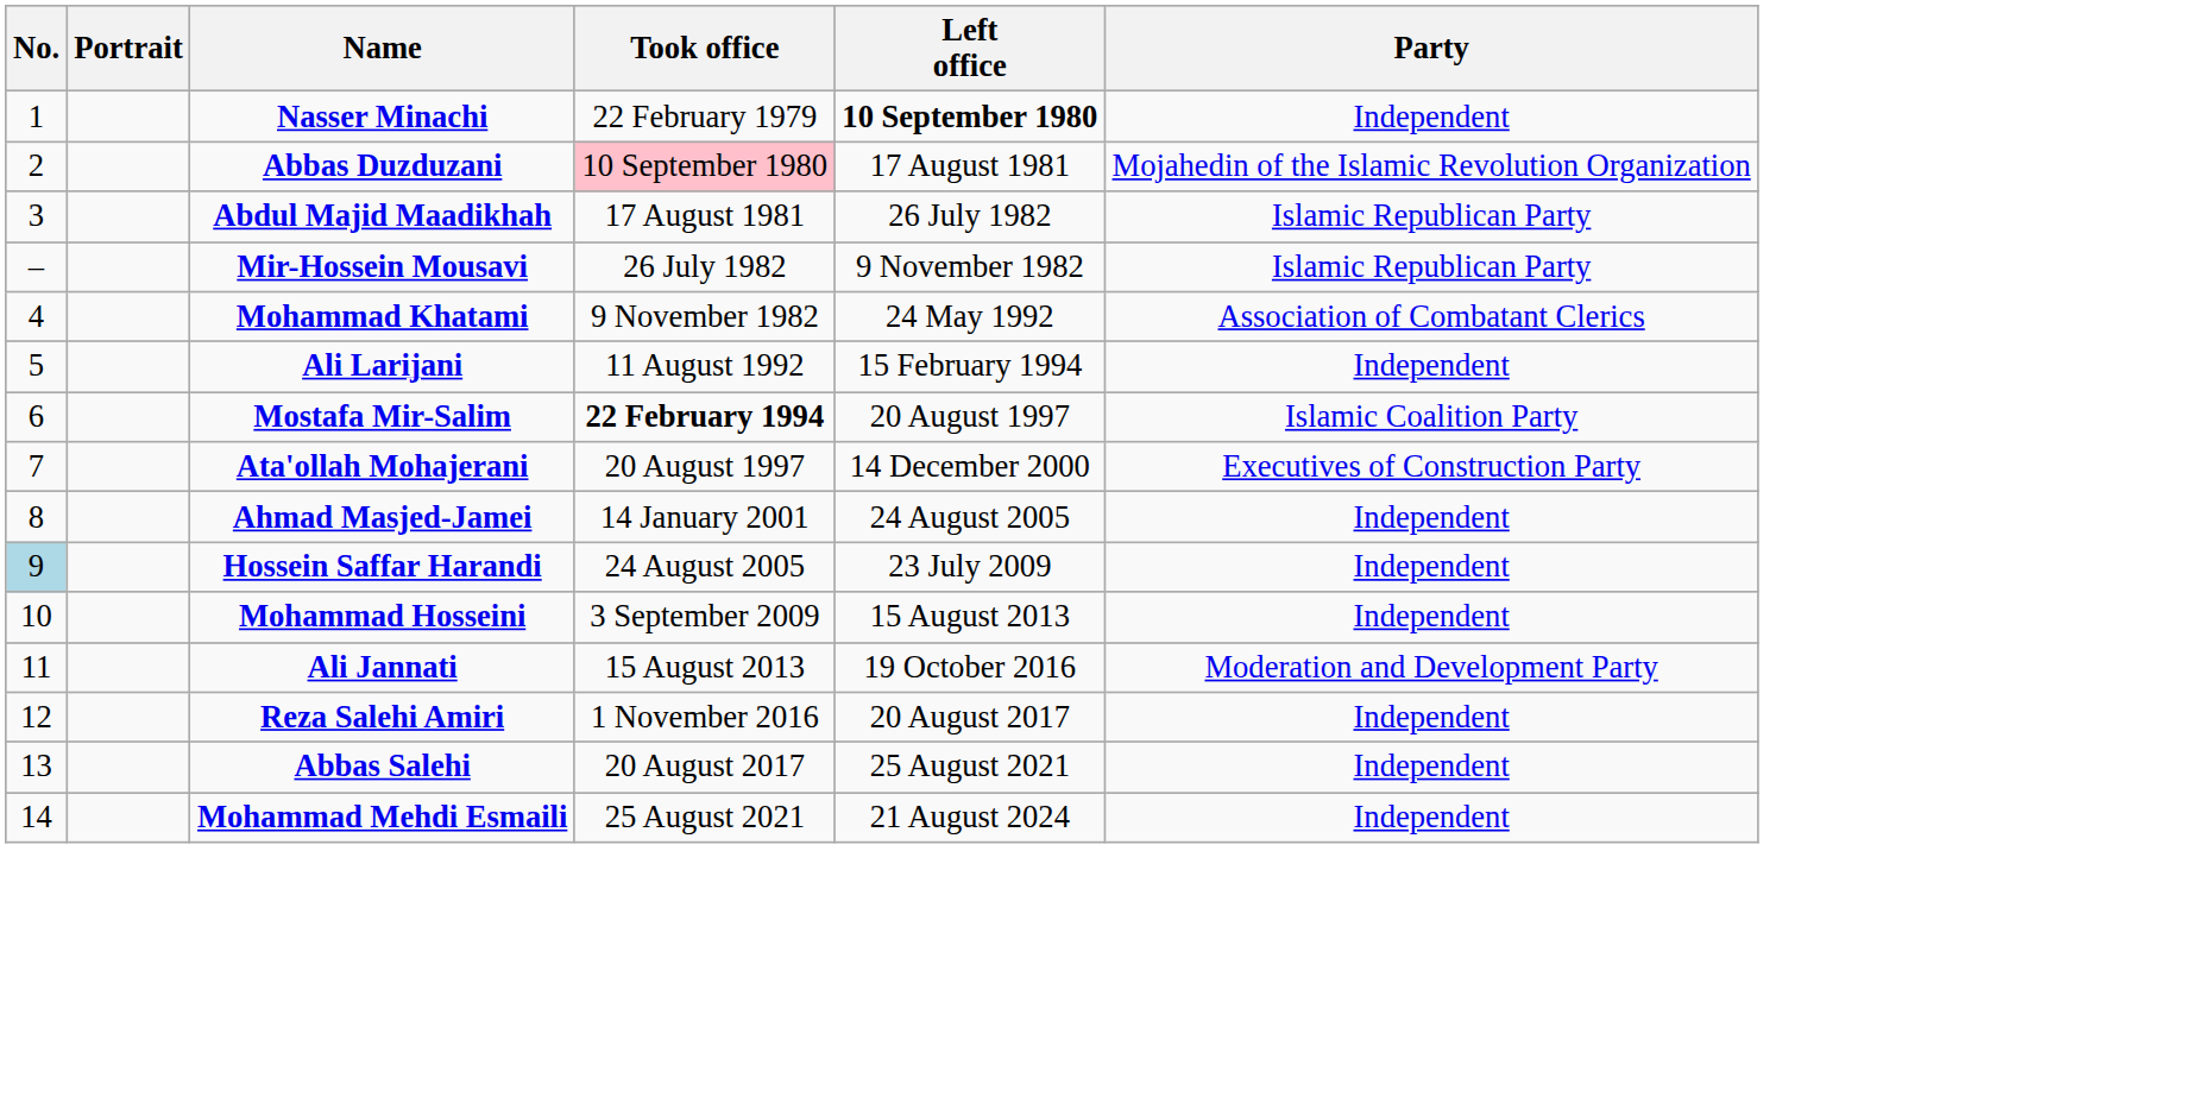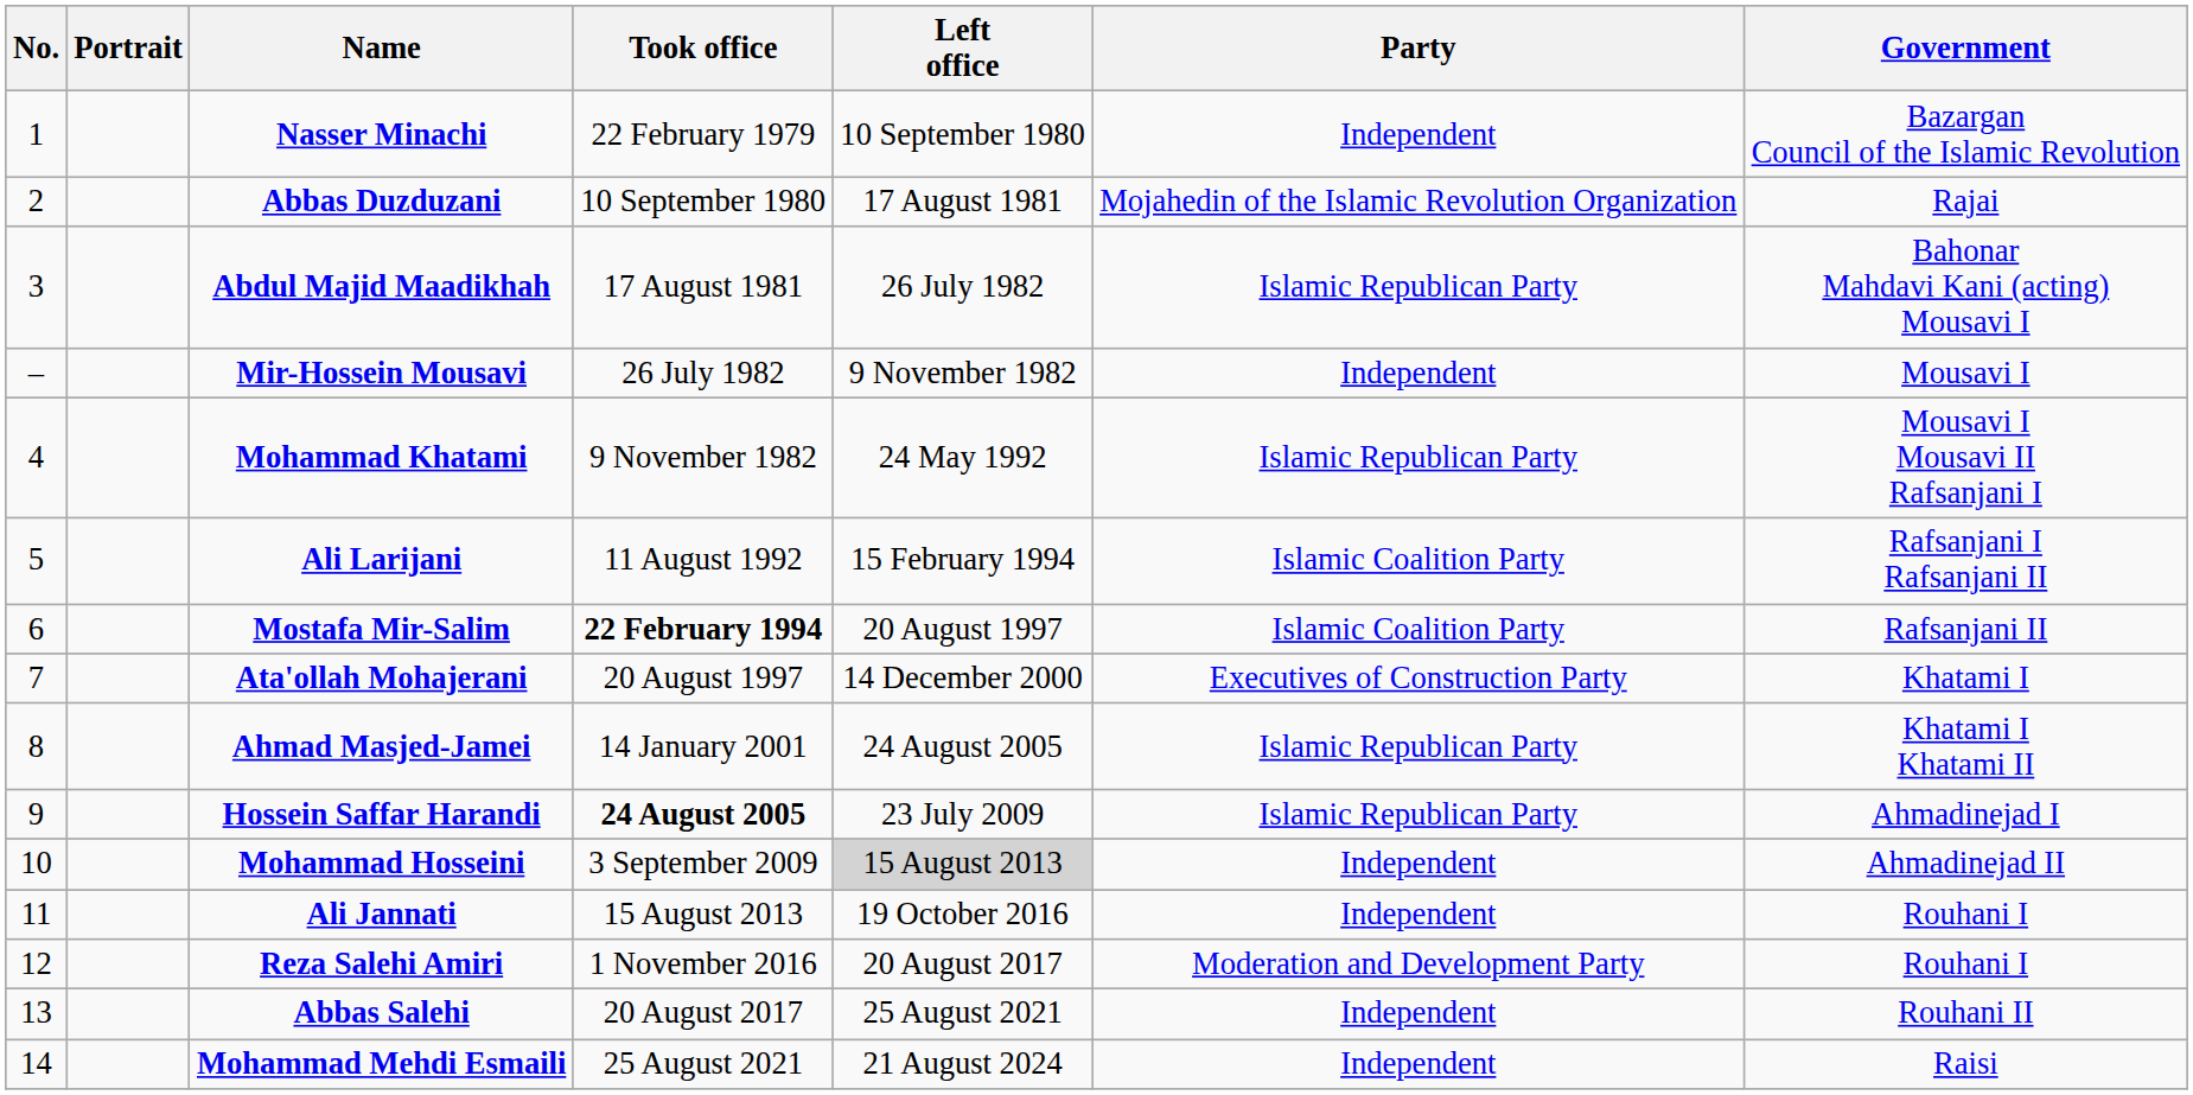 <table class="wikitable" style="text-align:center;">
 <tr>
 <th>No.</th>
 <th>Portrait</th>
 <th>Name</th>
 <th>Took office</th>
 <th>Left<br>office</th>
 <th>Party</th>
+<th><a href='#'>Government</a></th>
 </tr>
 <tr>
 <td>1</td>
 <td></td>
 <td><strong><a href='#'>Nasser Minachi</a></strong></td>
 <td>22 February 1979</td>
-<td><strong>10 September 1980</strong></td>
+<td>10 September 1980</td>
 <td><a href='#'>Independent</a></td>
+<td><a href='#'>Bazargan</a><br><a href='#'>Council of the Islamic Revolution</a></td>
 </tr>
 <tr>
 <td>2</td>
 <td></td>
 <td><strong><a href='#'>Abbas Duzduzani</a></strong></td>
-<td style="background: pink;">10 September 1980</td>
+<td>10 September 1980</td>
 <td>17 August 1981</td>
 <td><a href='#'>Mojahedin of the Islamic Revolution Organization</a></td>
+<td><a href='#'>Rajai</a></td>
 </tr>
 <tr>
 <td>3</td>
 <td></td>
 <td><strong><a href='#'>Abdul Majid Maadikhah</a></strong></td>
 <td>17 August 1981</td>
 <td>26 July 1982</td>
 <td><a href='#'>Islamic Republican Party</a></td>
+<td><a href='#'>Bahonar</a><br><a href='#'>Mahdavi Kani (acting)</a><br><a href='#'>Mousavi I</a></td>
 </tr>
 <tr>
 <td>–</td>
 <td></td>
 <td><strong><a href='#'>Mir-Hossein Mousavi</a></strong></td>
 <td>26 July 1982</td>
 <td>9 November 1982</td>
-<td><a href='#'>Islamic Republican Party</a></td>
+<td><a href='#'>Independent</a></td>
+<td><a href='#'>Mousavi I</a></td>
 </tr>
 <tr>
 <td>4</td>
 <td></td>
 <td><strong><a href='#'>Mohammad Khatami</a></strong></td>
 <td>9 November 1982</td>
 <td>24 May 1992</td>
-<td><a href='#'>Association of Combatant Clerics</a></td>
+<td><a href='#'>Islamic Republican Party</a></td>
+<td><a href='#'>Mousavi I</a><br><a href='#'>Mousavi II</a><br><a href='#'>Rafsanjani I</a></td>
 </tr>
 <tr>
 <td>5</td>
 <td></td>
 <td><strong><a href='#'>Ali Larijani</a></strong></td>
 <td>11 August 1992</td>
 <td>15 February 1994</td>
-<td><a href='#'>Independent</a></td>
+<td><a href='#'>Islamic Coalition Party</a></td>
+<td><a href='#'>Rafsanjani I</a><br><a href='#'>Rafsanjani II</a></td>
 </tr>
 <tr>
 <td>6</td>
 <td></td>
 <td><strong><a href='#'>Mostafa Mir-Salim</a></strong></td>
 <td><strong>22 February 1994</strong></td>
 <td>20 August 1997</td>
 <td><a href='#'>Islamic Coalition Party</a></td>
+<td><a href='#'>Rafsanjani II</a></td>
 </tr>
 <tr>
 <td>7</td>
 <td></td>
 <td><strong><a href='#'>Ata'ollah Mohajerani</a></strong></td>
 <td>20 August 1997</td>
 <td>14 December 2000</td>
 <td><a href='#'>Executives of Construction Party</a></td>
+<td><a href='#'>Khatami I</a></td>
 </tr>
 <tr>
 <td>8</td>
 <td></td>
 <td><strong><a href='#'>Ahmad Masjed-Jamei</a></strong></td>
 <td>14 January 2001</td>
 <td>24 August 2005</td>
-<td><a href='#'>Independent</a></td>
+<td><a href='#'>Islamic Republican Party</a></td>
+<td><a href='#'>Khatami I</a><br><a href='#'>Khatami II</a></td>
 </tr>
 <tr>
-<td style="background: lightblue;">9</td>
+<td>9</td>
 <td></td>
 <td><strong><a href='#'>Hossein Saffar Harandi</a></strong></td>
-<td>24 August 2005</td>
+<td><strong>24 August 2005</strong></td>
 <td>23 July 2009</td>
-<td><a href='#'>Independent</a></td>
+<td><a href='#'>Islamic Republican Party</a></td>
+<td><a href='#'>Ahmadinejad I</a></td>
 </tr>
 <tr>
 <td>10</td>
 <td></td>
 <td><a href='#'><strong>Mohammad Hosseini</strong></a></td>
 <td>3 September 2009</td>
-<td>15 August 2013</td>
+<td style="background: lightgrey;">15 August 2013</td>
 <td><a href='#'>Independent</a></td>
+<td><a href='#'>Ahmadinejad II</a></td>
 </tr>
 <tr>
 <td>11</td>
 <td></td>
 <td><strong><a href='#'>Ali Jannati</a></strong></td>
 <td>15 August 2013</td>
 <td>19 October 2016</td>
-<td><a href='#'>Moderation and Development Party</a></td>
+<td><a href='#'>Independent</a></td>
+<td><a href='#'>Rouhani I</a></td>
 </tr>
 <tr>
 <td>12</td>
 <td></td>
 <td><strong><a href='#'>Reza Salehi Amiri</a></strong></td>
 <td>1 November 2016</td>
 <td>20 August 2017</td>
-<td><a href='#'>Independent</a></td>
+<td><a href='#'>Moderation and Development Party</a></td>
+<td><a href='#'>Rouhani I</a></td>
 </tr>
 <tr>
 <td>13</td>
 <td></td>
 <td><strong><a href='#'>Abbas Salehi</a></strong></td>
 <td>20 August 2017</td>
 <td>25 August 2021</td>
 <td><a href='#'>Independent</a></td>
+<td><a href='#'>Rouhani II</a></td>
 </tr>
 <tr>
 <td>14</td>
 <td></td>
 <td><strong><a href='#'>Mohammad Mehdi Esmaili</a></strong></td>
 <td>25 August 2021</td>
 <td>21 August 2024</td>
 <td><a href='#'>Independent</a></td>
+<td><a href='#'>Raisi</a></td>
 </tr>
 </table>
